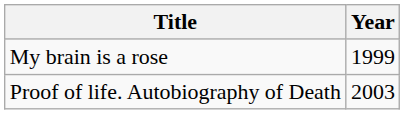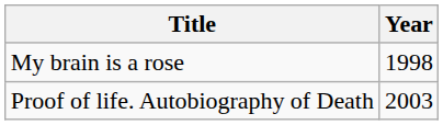 <table class="wikitable">
 <tr>
 <th>Title</th>
 <th>Year</th>
 </tr>
 <tr>
 <td>My brain is a rose</td>
-<td>1999</td>
+<td>1998</td>
 </tr>
 <tr>
 <td>Proof of life. Autobiography of Death</td>
 <td>2003</td>
 </tr>
 </table>
